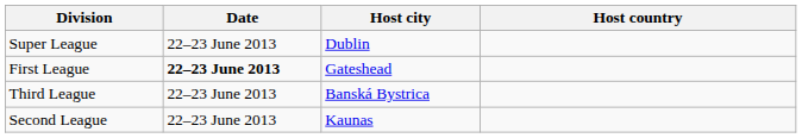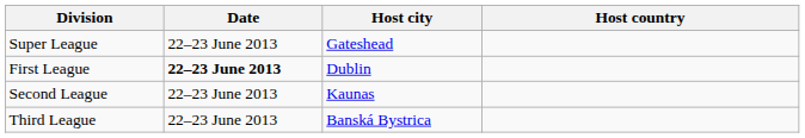 <table class="wikitable" width=50%>
 <tr>
 <th width=10%>Division</th>
 <th width=10%>Date</th>
 <th width=10%>Host city</th>
 <th width=20%>Host country</th>
 </tr>
 <tr>
 <td>Super League</td>
 <td>22–23 June 2013</td>
-<td><a href='#'>Dublin</a></td>
+<td><a href='#'>Gateshead</a></td>
 <td></td>
 </tr>
 <tr>
 <td>First League</td>
 <td><strong>22–23 June 2013</strong></td>
-<td><a href='#'>Gateshead</a></td>
+<td><a href='#'>Dublin</a></td>
+<td></td>
+</tr>
+<tr>
+<td>Second League</td>
+<td>22–23 June 2013</td>
+<td><a href='#'>Kaunas</a></td>
 <td></td>
 </tr>
 <tr>
 <td>Third League</td>
 <td>22–23 June 2013</td>
 <td><a href='#'>Banská Bystrica</a></td>
 <td></td>
 </tr>
-<tr>
-<td>Second League</td>
-<td>22–23 June 2013</td>
-<td><a href='#'>Kaunas</a></td>
-<td></td>
-</tr>
 </table>
